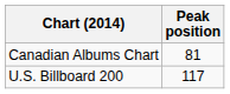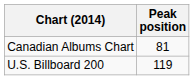 <table class="wikitable sortable">
 <tr>
 <th>Chart (2014)</th>
 <th>Peak<br>position</th>
 </tr>
 <tr>
 <td>Canadian Albums Chart</td>
 <td style="text-align:center;">81</td>
 </tr>
 <tr>
 <td>U.S. Billboard 200</td>
-<td style="text-align:center;">117</td>
+<td style="text-align:center;">119</td>
 </tr>
 </table>
